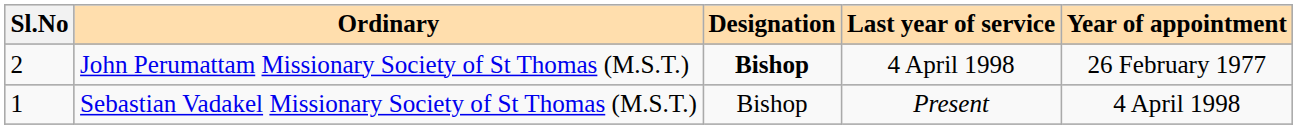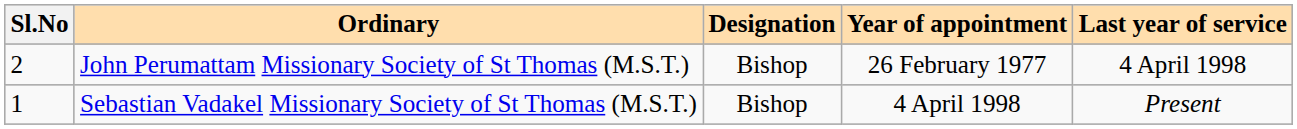 <table class="wikitable">
 <tr>
 <th>Sl.No</th>
 <th style="background: #ffdead;">Ordinary</th>
 <th style="background: #ffdead;">Designation</th>
+<th style="background: #ffdead;">Year of appointment</th>
 <th style="background: #ffdead;">Last year of service</th>
-<th style="background: #ffdead;">Year of appointment</th>
 </tr>
 <tr>
 <td>2</td>
 <td><a href='#'>John Perumattam</a> <a href='#'>Missionary Society of St Thomas</a> (M.S.T.)</td>
-<td align="center"><strong>Bishop</strong></td>
+<td align="center">Bishop</td>
+<td align="center">26 February 1977</td>
 <td align="center">4 April 1998</td>
-<td align="center">26 February 1977</td>
 </tr>
 <tr>
 <td>1</td>
 <td><a href='#'>Sebastian Vadakel</a> <a href='#'>Missionary Society of St Thomas</a> (M.S.T.)</td>
 <td align="center">Bishop</td>
+<td align="center">4 April 1998</td>
 <td align="center"><em>Present</em></td>
-<td align="center">4 April 1998</td>
 </tr>
 </table>
